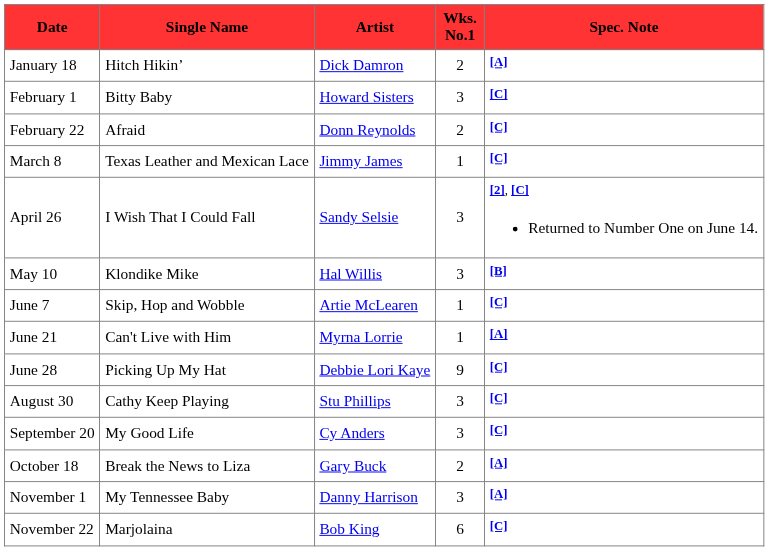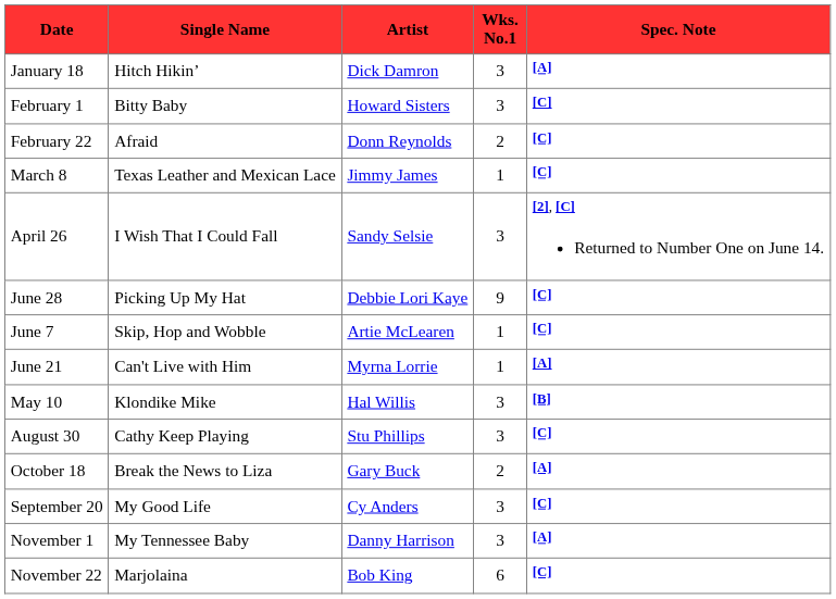 <table border="1" cellpadding="5" cellspacing="1" style="border-collapse: collapse">
 <tr style="background:#FF3333">
 <th>Date</th>
 <th>Single Name</th>
 <th>Artist</th>
 <th width="40">Wks. No.1</th>
 <th>Spec. Note</th>
 </tr>
 <tr>
 <td>January 18</td>
 <td>Hitch Hikin’</td>
 <td><a href='#'>Dick Damron</a></td>
-<td align="center">2</td>
+<td align="center">3</td>
 <td><sup><a href='#'><strong>[A]</strong></a></sup></td>
 </tr>
 <tr>
 <td>February 1</td>
 <td>Bitty Baby</td>
 <td><a href='#'>Howard Sisters</a></td>
 <td align="center">3</td>
 <td><sup><a href='#'><strong>[C]</strong></a></sup></td>
 </tr>
 <tr>
 <td>February 22</td>
 <td>Afraid</td>
 <td><a href='#'>Donn Reynolds</a></td>
 <td align="center">2</td>
 <td><sup><a href='#'><strong>[C]</strong></a></sup></td>
 </tr>
 <tr>
 <td>March 8</td>
 <td>Texas Leather and Mexican Lace</td>
 <td><a href='#'>Jimmy James</a></td>
 <td align="center">1</td>
 <td><sup><a href='#'><strong>[C]</strong></a></sup></td>
 </tr>
 <tr>
 <td>April 26</td>
 <td>I Wish That I Could Fall</td>
 <td><a href='#'>Sandy Selsie</a></td>
 <td align="center">3</td>
 <td><sup><a href='#'><strong>[2]</strong></a>, <a href='#'><strong>[C]</strong></a></sup><br><ul><li>Returned to Number One on June 14.</li></ul></td>
 </tr>
 <tr>
-<td>May 10</td>
-<td>Klondike Mike</td>
-<td><a href='#'>Hal Willis</a></td>
-<td align="center">3</td>
-<td><sup><a href='#'><strong>[B]</strong></a></sup></td>
+<td>June 28</td>
+<td>Picking Up My Hat</td>
+<td><a href='#'>Debbie Lori Kaye</a></td>
+<td align="center">9</td>
+<td><sup><a href='#'><strong>[C]</strong></a></sup></td>
 </tr>
 <tr>
 <td>June 7</td>
 <td>Skip, Hop and Wobble</td>
 <td><a href='#'>Artie McLearen</a></td>
 <td align="center">1</td>
 <td><sup><a href='#'><strong>[C]</strong></a></sup></td>
 </tr>
 <tr>
 <td>June 21</td>
 <td>Can't Live with Him</td>
 <td><a href='#'>Myrna Lorrie</a></td>
 <td align="center">1</td>
 <td><sup><a href='#'><strong>[A]</strong></a></sup></td>
 </tr>
 <tr>
-<td>June 28</td>
-<td>Picking Up My Hat</td>
-<td><a href='#'>Debbie Lori Kaye</a></td>
-<td align="center">9</td>
-<td><sup><a href='#'><strong>[C]</strong></a></sup></td>
+<td>May 10</td>
+<td>Klondike Mike</td>
+<td><a href='#'>Hal Willis</a></td>
+<td align="center">3</td>
+<td><sup><a href='#'><strong>[B]</strong></a></sup></td>
 </tr>
 <tr>
 <td>August 30</td>
 <td>Cathy Keep Playing</td>
 <td><a href='#'>Stu Phillips</a></td>
 <td align="center">3</td>
 <td><sup><a href='#'><strong>[C]</strong></a></sup></td>
 </tr>
 <tr>
+<td>October 18</td>
+<td>Break the News to Liza</td>
+<td><a href='#'>Gary Buck</a></td>
+<td align="center">2</td>
+<td><sup><a href='#'><strong>[A]</strong></a></sup></td>
+</tr>
+<tr>
 <td>September 20</td>
 <td>My Good Life</td>
 <td><a href='#'>Cy Anders</a></td>
 <td align="center">3</td>
 <td><sup><a href='#'><strong>[C]</strong></a></sup></td>
-</tr>
-<tr>
-<td>October 18</td>
-<td>Break the News to Liza</td>
-<td><a href='#'>Gary Buck</a></td>
-<td align="center">2</td>
-<td><sup><a href='#'><strong>[A]</strong></a></sup></td>
 </tr>
 <tr>
 <td>November 1</td>
 <td>My Tennessee Baby</td>
 <td><a href='#'>Danny Harrison</a></td>
 <td align="center">3</td>
 <td><sup><a href='#'><strong>[A]</strong></a></sup></td>
 </tr>
 <tr>
 <td>November 22</td>
 <td>Marjolaina</td>
 <td><a href='#'>Bob King</a></td>
 <td align="center">6</td>
 <td><sup><a href='#'><strong>[C]</strong></a></sup></td>
 </tr>
 </table>
